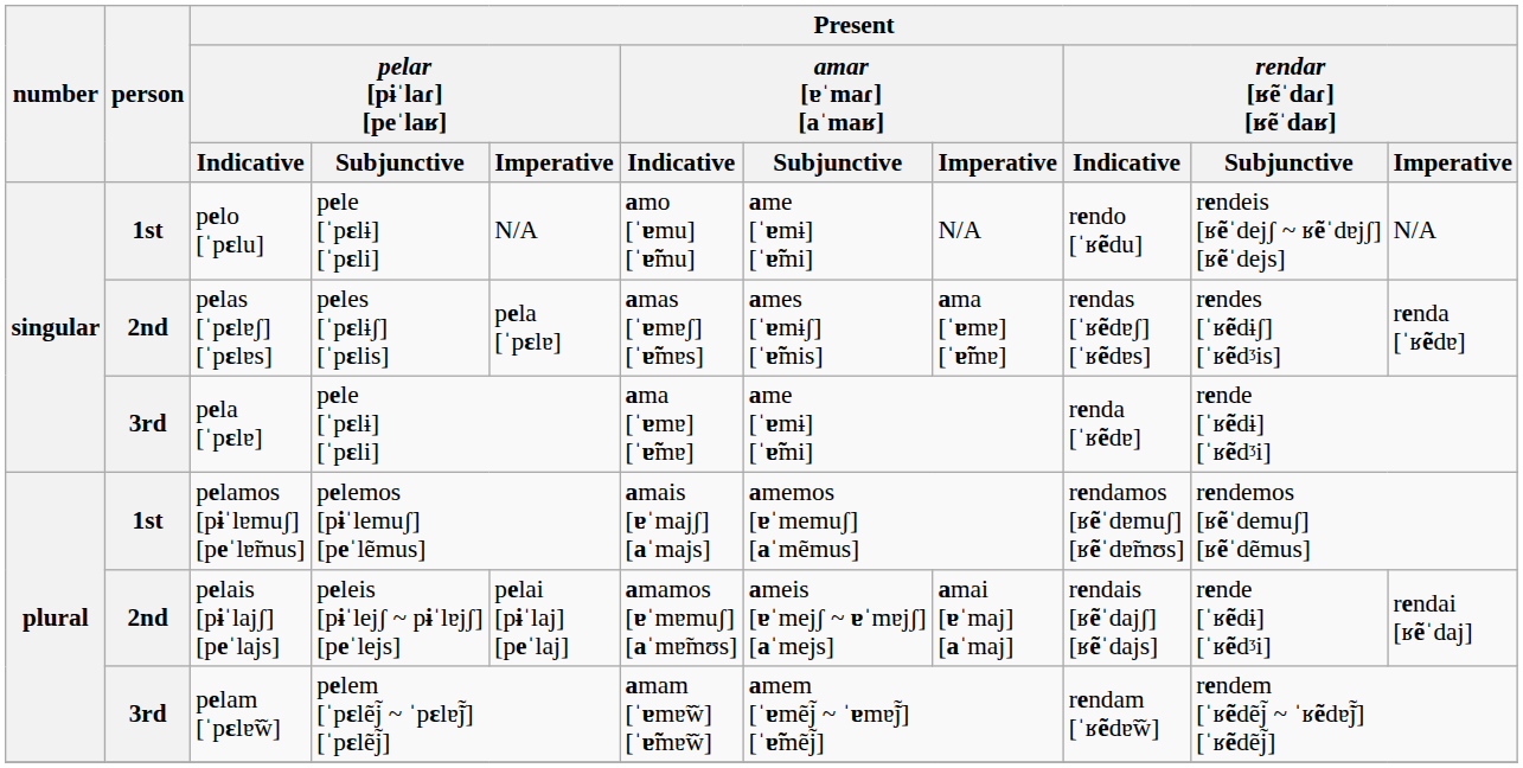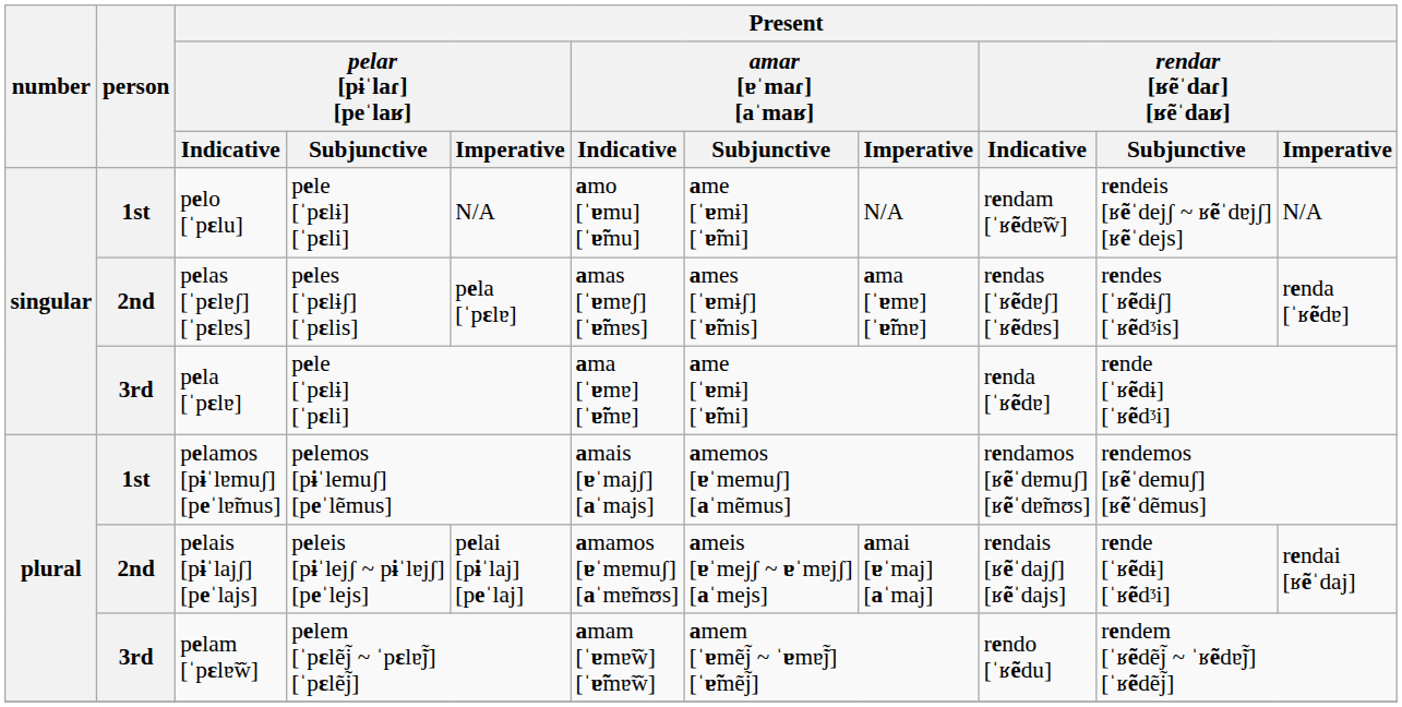 <table class="wikitable">
 <tr>
 <th rowspan="3">number</th>
 <th rowspan="3">person</th>
 <th colspan="9">Present</th>
 </tr>
 <tr>
 <th colspan="3"><em>pelar</em><br>[p<strong>ɨ</strong>ˈlaɾ]<br>[p<strong>e</strong>ˈlaʁ]</th>
 <th colspan="3"><em>amar</em><br>[<strong>ɐ</strong>ˈmaɾ]<br>[<strong>a</strong>ˈmaʁ]</th>
 <th colspan="3"><em>rendar</em><br>[ʁ<strong>ẽ</strong>ˈdaɾ]<br>[ʁ<strong>ẽ</strong>ˈdaʁ]</th>
 </tr>
 <tr>
 <th>Indicative</th>
 <th>Subjunctive</th>
 <th>Imperative</th>
 <th>Indicative</th>
 <th>Subjunctive</th>
 <th>Imperative</th>
 <th>Indicative</th>
 <th>Subjunctive</th>
 <th>Imperative</th>
 </tr>
 <tr>
 <th rowspan="3">singular</th>
 <th>1st</th>
 <td>p<strong>e</strong>lo<br>[ˈp<strong>ɛ</strong>lu]</td>
 <td>p<strong>e</strong>le<br>[ˈp<strong>ɛ</strong>lɨ]<br>[ˈp<strong>ɛ</strong>li]</td>
 <td>N/A</td>
 <td><strong>a</strong>mo<br>[ˈ<strong>ɐ</strong>mu]<br>[ˈ<strong>ɐ̃</strong>mu]</td>
 <td><strong>a</strong>me<br>[ˈ<strong>ɐ</strong>mɨ]<br>[ˈ<strong>ɐ̃</strong>mi]</td>
 <td>N/A</td>
-<td>r<strong>e</strong>ndo<br>[ˈʁ<strong>ẽ</strong>du]</td>
+<td>r<strong>e</strong>ndam<br>[ˈʁ<strong>ẽ</strong>dɐ̃w̃]</td>
 <td>r<strong>e</strong>ndeis<br>[ʁ<strong>ẽ</strong>ˈdejʃ ~ ʁ<strong>ẽ</strong>ˈdɐjʃ]<br>[ʁ<strong>ẽ</strong>ˈdejs]</td>
 <td>N/A</td>
 </tr>
 <tr>
 <th>2nd</th>
 <td>p<strong>e</strong>las<br>[ˈp<strong>ɛ</strong>lɐʃ]<br>[ˈp<strong>ɛ</strong>lɐs]</td>
 <td>p<strong>e</strong>les<br>[ˈp<strong>ɛ</strong>lɨʃ]<br>[ˈp<strong>ɛ</strong>lis]</td>
 <td>p<strong>e</strong>la<br>[ˈp<strong>ɛ</strong>lɐ]</td>
 <td><strong>a</strong>mas<br>[ˈ<strong>ɐ</strong>mɐʃ]<br>[ˈ<strong>ɐ̃</strong>mɐs]</td>
 <td><strong>a</strong>mes<br>[ˈ<strong>ɐ</strong>mɨʃ]<br>[ˈ<strong>ɐ̃</strong>mis]</td>
 <td><strong>a</strong>ma<br>[ˈ<strong>ɐ</strong>mɐ]<br>[ˈ<strong>ɐ̃</strong>mɐ]</td>
 <td>r<strong>e</strong>ndas<br>[ˈʁ<strong>ẽ</strong>dɐʃ]<br>[ˈʁ<strong>ẽ</strong>dɐs]</td>
 <td>r<strong>e</strong>ndes<br>[ˈʁ<strong>ẽ</strong>dɨʃ]<br>[ˈʁ<strong>ẽ</strong>dᶾis]</td>
 <td>r<strong>e</strong>nda<br>[ˈʁ<strong>ẽ</strong>dɐ]</td>
 </tr>
 <tr>
 <th>3rd</th>
 <td>p<strong>e</strong>la<br>[ˈp<strong>ɛ</strong>lɐ]</td>
 <td colspan="2">p<strong>e</strong>le<br>[ˈp<strong>ɛ</strong>lɨ]<br>[ˈp<strong>ɛ</strong>li]</td>
 <td><strong>a</strong>ma<br>[ˈ<strong>ɐ</strong>mɐ]<br>[ˈ<strong>ɐ̃</strong>mɐ]</td>
 <td colspan="2"><strong>a</strong>me<br>[ˈ<strong>ɐ</strong>mɨ]<br>[ˈ<strong>ɐ̃</strong>mi]</td>
 <td>r<strong>e</strong>nda<br>[ˈʁ<strong>ẽ</strong>dɐ]</td>
 <td colspan="2">r<strong>e</strong>nde<br>[ˈʁ<strong>ẽ</strong>dɨ]<br>[ˈʁ<strong>ẽ</strong>dᶾi]</td>
 </tr>
 <tr>
 <th rowspan="3">plural</th>
 <th>1st</th>
 <td>p<strong>e</strong>lamos<br>[p<strong>ɨ</strong>ˈlɐmuʃ]<br>[p<strong>e</strong>ˈlɐ̃mus]</td>
 <td colspan="2">p<strong>e</strong>lemos<br>[p<strong>ɨ</strong>ˈlemuʃ]<br>[p<strong>e</strong>ˈlẽmus]</td>
 <td><strong>a</strong>mais<br>[<strong>ɐ</strong>ˈmajʃ]<br>[<strong>a</strong>ˈmajs]</td>
 <td colspan="2"><strong>a</strong>memos<br>[<strong>ɐ</strong>ˈmemuʃ]<br>[<strong>a</strong>ˈmẽmus]</td>
 <td>r<strong>e</strong>ndamos<br>[ʁ<strong>ẽ</strong>ˈdɐmuʃ]<br>[ʁ<strong>ẽ</strong>ˈdɐ̃mʊs]</td>
 <td colspan="2">r<strong>e</strong>ndemos<br>[ʁ<strong>ẽ</strong>ˈdemuʃ]<br>[ʁ<strong>ẽ</strong>ˈdẽmus]</td>
 </tr>
 <tr>
 <th>2nd</th>
 <td>p<strong>e</strong>lais<br>[p<strong>ɨ</strong>ˈlajʃ]<br>[p<strong>e</strong>ˈlajs]</td>
 <td>p<strong>e</strong>leis<br>[p<strong>ɨ</strong>ˈlejʃ ~ p<strong>ɨ</strong>ˈlɐjʃ]<br>[p<strong>e</strong>ˈlejs]</td>
 <td>p<strong>e</strong>lai<br>[p<strong>ɨ</strong>ˈlaj]<br>[p<strong>e</strong>ˈlaj]</td>
 <td><strong>a</strong>mamos<br>[<strong>ɐ</strong>ˈmɐmuʃ]<br>[<strong>a</strong>ˈmɐ̃mʊs]</td>
 <td><strong>a</strong>meis<br>[<strong>ɐ</strong>ˈmejʃ ~ <strong>ɐ</strong>ˈmɐjʃ]<br>[<strong>a</strong>ˈmejs]</td>
 <td><strong>a</strong>mai<br>[<strong>ɐ</strong>ˈmaj]<br>[<strong>a</strong>ˈmaj]</td>
 <td>r<strong>e</strong>ndais<br>[ʁ<strong>ẽ</strong>ˈdajʃ]<br>[ʁ<strong>ẽ</strong>ˈdajs]</td>
 <td>r<strong>e</strong>nde<br>[ˈʁ<strong>ẽ</strong>dɨ]<br>[ˈʁ<strong>ẽ</strong>dᶾi]</td>
 <td>r<strong>e</strong>ndai<br>[ʁ<strong>ẽ</strong>ˈdaj]</td>
 </tr>
 <tr>
 <th>3rd</th>
 <td>p<strong>e</strong>lam<br>[ˈp<strong>ɛ</strong>lɐ̃w̃]</td>
 <td colspan="2">p<strong>e</strong>lem<br>[ˈp<strong>ɛ</strong>lẽj̃ ~ ˈp<strong>ɛ</strong>lɐ̃j̃]<br>[ˈp<strong>ɛ</strong>lẽj̃]</td>
 <td><strong>a</strong>mam<br>[ˈ<strong>ɐ</strong>mɐ̃w̃]<br>[ˈ<strong>ɐ̃</strong>mɐ̃w̃]</td>
 <td colspan="2"><strong>a</strong>mem<br>[ˈ<strong>ɐ</strong>mẽj̃ ~ ˈ<strong>ɐ</strong>mɐ̃j̃]<br>[ˈ<strong>ɐ̃</strong>mẽj̃]</td>
-<td>r<strong>e</strong>ndam<br>[ˈʁ<strong>ẽ</strong>dɐ̃w̃]</td>
+<td>r<strong>e</strong>ndo<br>[ˈʁ<strong>ẽ</strong>du]</td>
 <td colspan="2">r<strong>e</strong>ndem<br>[ˈʁ<strong>ẽ</strong>dẽj̃ ~ ˈʁ<strong>ẽ</strong>dɐ̃j̃]<br>[ˈʁ<strong>ẽ</strong>dẽj̃]</td>
 </tr>
 <tr>
 </tr>
 </table>
